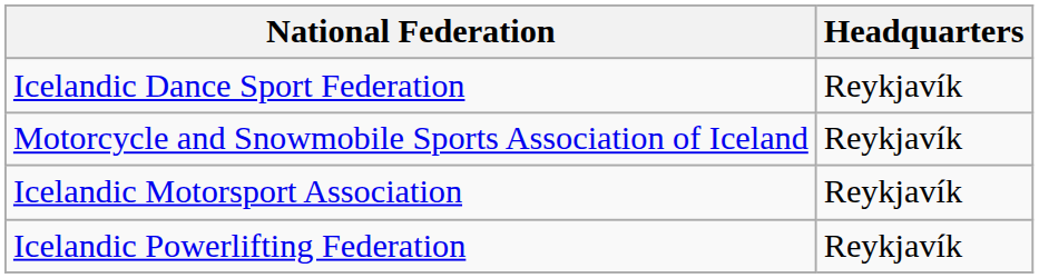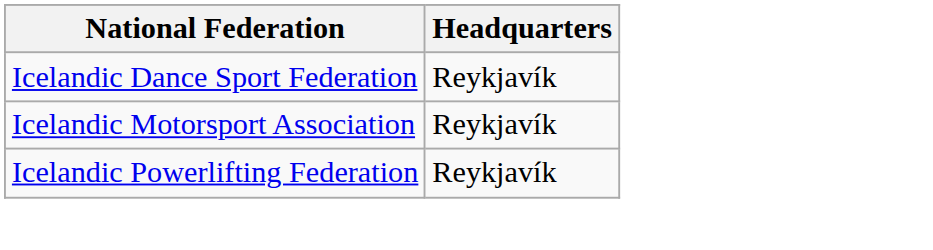 <table class="wikitable sortable">
 <tr>
 <th>National Federation</th>
 <th>Headquarters</th>
 </tr>
 <tr>
 <td><a href='#'>Icelandic Dance Sport Federation</a></td>
-<td>Reykjavík</td>
-</tr>
-<tr>
-<td><a href='#'>Motorcycle and Snowmobile Sports Association of Iceland</a></td>
 <td>Reykjavík</td>
 </tr>
 <tr>
 <td><a href='#'>Icelandic Motorsport Association</a></td>
 <td>Reykjavík</td>
 </tr>
 <tr>
 <td><a href='#'>Icelandic Powerlifting Federation</a></td>
 <td>Reykjavík</td>
 </tr>
 </table>
